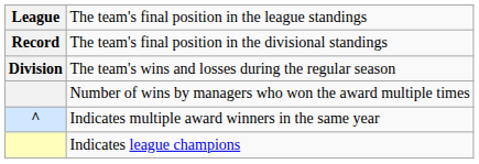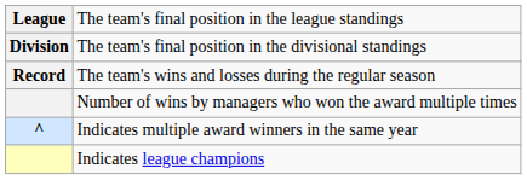 <table class="wikitable plainrowheaders" style="font-size:85%">
 <tr>
 <th scope="row" style="text-align:center"><strong>League</strong></th>
 <td>The team's final position in the league standings</td>
 </tr>
 <tr>
-<th scope="row" style="text-align:center"><strong>Record</strong></th>
+<th scope="row" style="text-align:center"><strong>Division</strong></th>
 <td>The team's final position in the divisional standings</td>
 </tr>
 <tr>
-<th scope="row" style="text-align:center"><strong>Division</strong></th>
+<th scope="row" style="text-align:center"><strong>Record</strong></th>
 <td>The team's wins and losses during the regular season</td>
 </tr>
 <tr>
 <th scope="row" style="text-align:center"></th>
 <td>Number of wins by managers who won the award multiple times</td>
 </tr>
 <tr>
 <th scope="row" style="text-align:center; background-color:#D0E7FF;">^</th>
 <td>Indicates multiple award winners in the same year</td>
 </tr>
 <tr>
 <th scope="row" style="text-align:center; background-color:#FFFFBB;"></th>
 <td>Indicates <a href='#'>league champions</a></td>
 </tr>
 </table>
